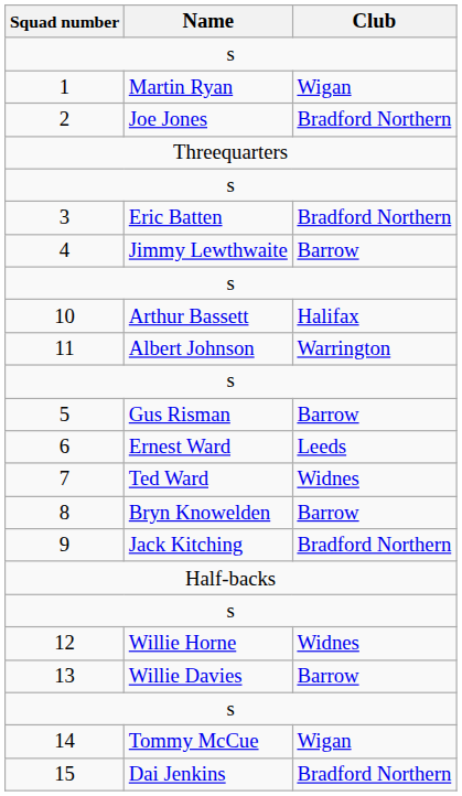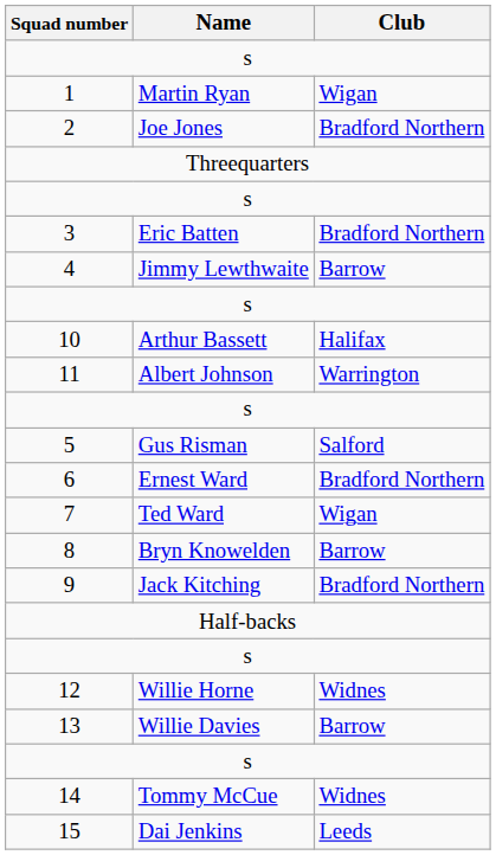 <table class="wikitable">
 <tr>
 <th><small>Squad number</small></th>
 <th>Name</th>
 <th>Club</th>
 </tr>
 <tr>
 <td colspan="3" style="text-align: center;">s</td>
 </tr>
 <tr>
 <td style="text-align: center;">1</td>
 <td><a href='#'>Martin Ryan</a></td>
 <td><a href='#'>Wigan</a></td>
 </tr>
 <tr>
 <td style="text-align: center;">2</td>
 <td><a href='#'>Joe Jones</a></td>
 <td><a href='#'>Bradford Northern</a></td>
 </tr>
 <tr>
 <td colspan="3" style="text-align: center;">Threequarters</td>
 </tr>
 <tr>
 <td colspan="3" style="text-align: center;">s</td>
 </tr>
 <tr>
 <td style="text-align: center;">3</td>
 <td><a href='#'>Eric Batten</a></td>
 <td><a href='#'>Bradford Northern</a></td>
 </tr>
 <tr>
 <td style="text-align: center;">4</td>
 <td><a href='#'>Jimmy Lewthwaite</a></td>
 <td><a href='#'>Barrow</a></td>
 </tr>
 <tr>
 <td colspan="3" style="text-align: center;">s</td>
 </tr>
 <tr>
 <td style="text-align: center;">10</td>
 <td><a href='#'>Arthur Bassett</a></td>
 <td><a href='#'>Halifax</a></td>
 </tr>
 <tr>
 <td style="text-align: center;">11</td>
 <td><a href='#'>Albert Johnson</a></td>
 <td><a href='#'>Warrington</a></td>
 </tr>
 <tr>
 <td colspan="3" style="text-align: center;">s</td>
 </tr>
 <tr>
 <td style="text-align: center;">5</td>
 <td><a href='#'>Gus Risman</a></td>
-<td><a href='#'>Barrow</a></td>
+<td><a href='#'>Salford</a></td>
 </tr>
 <tr>
 <td style="text-align: center;">6</td>
 <td><a href='#'>Ernest Ward</a></td>
-<td><a href='#'>Leeds</a></td>
+<td><a href='#'>Bradford Northern</a></td>
 </tr>
 <tr>
 <td style="text-align: center;">7</td>
 <td><a href='#'>Ted Ward</a></td>
-<td><a href='#'>Widnes</a></td>
+<td><a href='#'>Wigan</a></td>
 </tr>
 <tr>
 <td style="text-align: center;">8</td>
 <td><a href='#'>Bryn Knowelden</a></td>
 <td><a href='#'>Barrow</a></td>
 </tr>
 <tr>
 <td style="text-align: center;">9</td>
 <td><a href='#'>Jack Kitching</a></td>
 <td><a href='#'>Bradford Northern</a></td>
 </tr>
 <tr>
 <td colspan="3" style="text-align: center;">Half-backs</td>
 </tr>
 <tr>
 <td colspan="3" style="text-align: center;">s</td>
 </tr>
 <tr>
 <td style="text-align: center;">12</td>
 <td><a href='#'>Willie Horne</a></td>
 <td><a href='#'>Widnes</a></td>
 </tr>
 <tr>
 <td style="text-align: center;">13</td>
 <td><a href='#'>Willie Davies</a></td>
 <td><a href='#'>Barrow</a></td>
 </tr>
 <tr>
 <td colspan="3" style="text-align: center;">s</td>
 </tr>
 <tr>
 <td style="text-align: center;">14</td>
 <td><a href='#'>Tommy McCue</a></td>
-<td><a href='#'>Wigan</a></td>
+<td><a href='#'>Widnes</a></td>
 </tr>
 <tr>
 <td style="text-align: center;">15</td>
 <td><a href='#'>Dai Jenkins</a></td>
-<td><a href='#'>Bradford Northern</a></td>
+<td><a href='#'>Leeds</a></td>
 </tr>
 </table>
